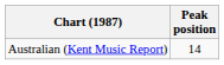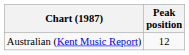 <table class="wikitable">
 <tr>
 <th>Chart (1987)</th>
 <th>Peak<br>position</th>
 </tr>
 <tr>
 <td>Australian (<a href='#'>Kent Music Report</a>)</td>
-<td align=center>14</td>
+<td align=center>12</td>
 </tr>
 </table>
